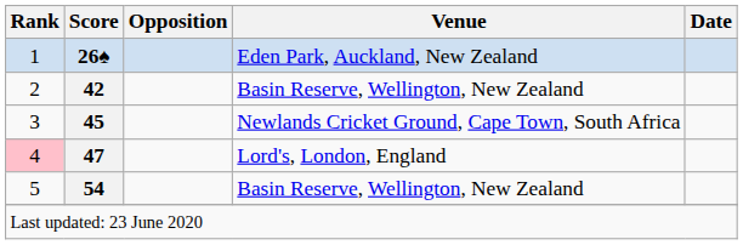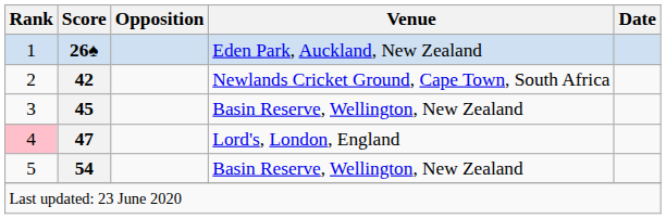 <table class="wikitable plainrowheaders sortable">
 <tr>
 <th scope=col>Rank</th>
 <th scope=col>Score</th>
 <th scope=col>Opposition</th>
 <th scope=col>Venue</th>
 <th scope=col>Date</th>
 </tr>
 <tr style="background:#cee0f2;">
 <td align=center>1</td>
 <th scope=row style="background:#cee0f2; text-align:center;">26♠</th>
 <td></td>
 <td><a href='#'>Eden Park</a>, <a href='#'>Auckland</a>, New Zealand</td>
 <td></td>
 </tr>
 <tr>
 <td align=center>2</td>
 <th scope=row style=text-align:center;>42</th>
 <td></td>
-<td><a href='#'>Basin Reserve</a>, <a href='#'>Wellington</a>, New Zealand</td>
+<td><a href='#'>Newlands Cricket Ground</a>, <a href='#'>Cape Town</a>, South Africa</td>
 <td></td>
 </tr>
 <tr>
 <td align=center>3</td>
 <th scope=row style=text-align:center;>45</th>
 <td></td>
-<td><a href='#'>Newlands Cricket Ground</a>, <a href='#'>Cape Town</a>, South Africa</td>
+<td><a href='#'>Basin Reserve</a>, <a href='#'>Wellington</a>, New Zealand</td>
 <td></td>
 </tr>
 <tr>
 <td align=center style="background: pink;">4</td>
 <th scope=row style=text-align:center;>47</th>
 <td></td>
 <td><a href='#'>Lord's</a>, <a href='#'>London</a>, England</td>
 <td></td>
 </tr>
 <tr>
 <td align=center>5</td>
 <th scope=row style=text-align:center;>54</th>
 <td></td>
 <td><a href='#'>Basin Reserve</a>, <a href='#'>Wellington</a>, New Zealand</td>
 <td></td>
 </tr>
 <tr>
 </tr>
 <tr class=sortbottom>
 <td colspan=5><small>Last updated: 23 June 2020</small></td>
 </tr>
 </table>
